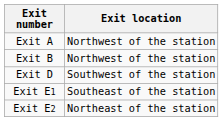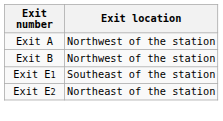 <table class="wikitable">
 <tr>
 <th style="width:70px">Exit number</th>
 <th>Exit location</th>
 </tr>
 <tr>
 <td align="center">Exit A</td>
 <td>Northwest of the station</td>
 </tr>
 <tr>
 <td align="center">Exit B</td>
 <td>Northwest of the station</td>
 </tr>
 <tr>
-<td align="center">Exit D</td>
-<td>Southwest of the station</td>
-</tr>
-<tr>
 <td align="center">Exit E<small>1</small></td>
 <td>Southeast of the station</td>
 </tr>
 <tr>
 <td align="center">Exit E<small>2</small></td>
 <td>Northeast of the station</td>
 </tr>
 </table>
